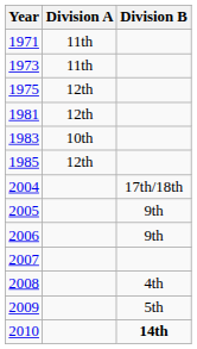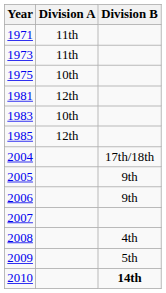 <table class="wikitable" style="text-align:center">
 <tr>
 <th>Year</th>
 <th>Division A</th>
 <th>Division B</th>
 </tr>
 <tr>
 <td><a href='#'>1971</a></td>
 <td>11th</td>
 <td></td>
 </tr>
 <tr>
 <td><a href='#'>1973</a></td>
 <td>11th</td>
 <td></td>
 </tr>
 <tr>
 <td><a href='#'>1975</a></td>
-<td>12th</td>
+<td>10th</td>
 <td></td>
 </tr>
 <tr>
 <td><a href='#'>1981</a></td>
 <td>12th</td>
 <td></td>
 </tr>
 <tr>
 <td><a href='#'>1983</a></td>
 <td>10th</td>
 <td></td>
 </tr>
 <tr>
 <td><a href='#'>1985</a></td>
 <td>12th</td>
 <td></td>
 </tr>
 <tr>
 <td><a href='#'>2004</a></td>
 <td></td>
 <td>17th/18th</td>
 </tr>
 <tr>
 <td><a href='#'>2005</a></td>
 <td></td>
 <td>9th</td>
 </tr>
 <tr>
 <td><a href='#'>2006</a></td>
 <td></td>
 <td>9th</td>
 </tr>
 <tr>
 <td><a href='#'>2007</a></td>
 <td></td>
 <td></td>
 </tr>
 <tr>
 <td><a href='#'>2008</a></td>
 <td></td>
 <td>4th</td>
 </tr>
 <tr>
 <td><a href='#'>2009</a></td>
 <td></td>
 <td>5th</td>
 </tr>
 <tr>
 <td><a href='#'>2010</a></td>
 <td></td>
 <td><strong>14th</strong></td>
 </tr>
 </table>
